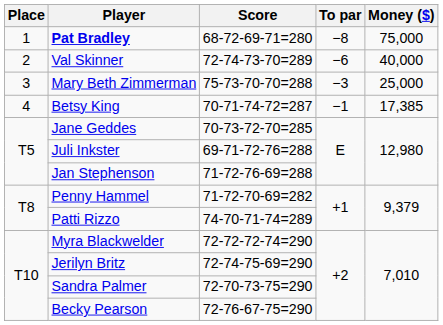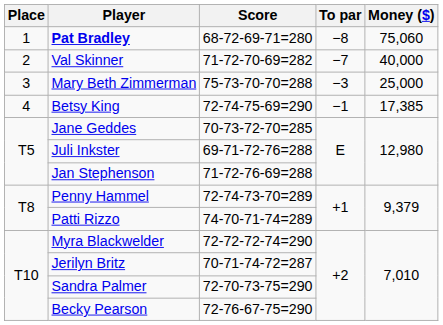 <table class="wikitable">
 <tr>
 <th>Place</th>
 <th>Player</th>
 <th>Score</th>
 <th>To par</th>
 <th>Money (<a href='#'>$</a>)</th>
 </tr>
 <tr>
 <td align=center>1</td>
 <td> <strong><a href='#'>Pat Bradley</a></strong></td>
 <td>68-72-69-71=280</td>
 <td align=center>−8</td>
-<td align=center>75,000</td>
+<td align=center>75,060</td>
 </tr>
 <tr>
 <td align=center>2</td>
 <td> <a href='#'>Val Skinner</a></td>
-<td>72-74-73-70=289</td>
-<td align=center>−6</td>
+<td>71-72-70-69=282</td>
+<td align=center>−7</td>
 <td align=center>40,000</td>
 </tr>
 <tr>
 <td align=center>3</td>
 <td> <a href='#'>Mary Beth Zimmerman</a></td>
 <td>75-73-70-70=288</td>
 <td align=center>−3</td>
 <td align=center>25,000</td>
 </tr>
 <tr>
 <td align=center>4</td>
 <td> <a href='#'>Betsy King</a></td>
-<td>70-71-74-72=287</td>
+<td>72-74-75-69=290</td>
 <td align=center>−1</td>
 <td align=center>17,385</td>
 </tr>
 <tr>
 <td align=center rowspan=3>T5</td>
 <td> <a href='#'>Jane Geddes</a></td>
 <td>70-73-72-70=285</td>
 <td align=center rowspan=3>E</td>
 <td align=center rowspan=3>12,980</td>
 </tr>
 <tr>
 <td> <a href='#'>Juli Inkster</a></td>
 <td>69-71-72-76=288</td>
 </tr>
 <tr>
 <td> <a href='#'>Jan Stephenson</a></td>
 <td>71-72-76-69=288</td>
 </tr>
 <tr>
 <td align=center rowspan=2>T8</td>
 <td> <a href='#'>Penny Hammel</a></td>
-<td>71-72-70-69=282</td>
+<td>72-74-73-70=289</td>
 <td align=center rowspan=2>+1</td>
 <td align=center rowspan=2>9,379</td>
 </tr>
 <tr>
 <td> <a href='#'>Patti Rizzo</a></td>
 <td>74-70-71-74=289</td>
 </tr>
 <tr>
 <td align=center rowspan=4>T10</td>
 <td> <a href='#'>Myra Blackwelder</a></td>
 <td>72-72-72-74=290</td>
 <td align=center rowspan=4>+2</td>
 <td align=center rowspan=4>7,010</td>
 </tr>
 <tr>
 <td> <a href='#'>Jerilyn Britz</a></td>
-<td>72-74-75-69=290</td>
+<td>70-71-74-72=287</td>
 </tr>
 <tr>
 <td> <a href='#'>Sandra Palmer</a></td>
 <td>72-70-73-75=290</td>
 </tr>
 <tr>
 <td> <a href='#'>Becky Pearson</a></td>
 <td>72-76-67-75=290</td>
 </tr>
 </table>
